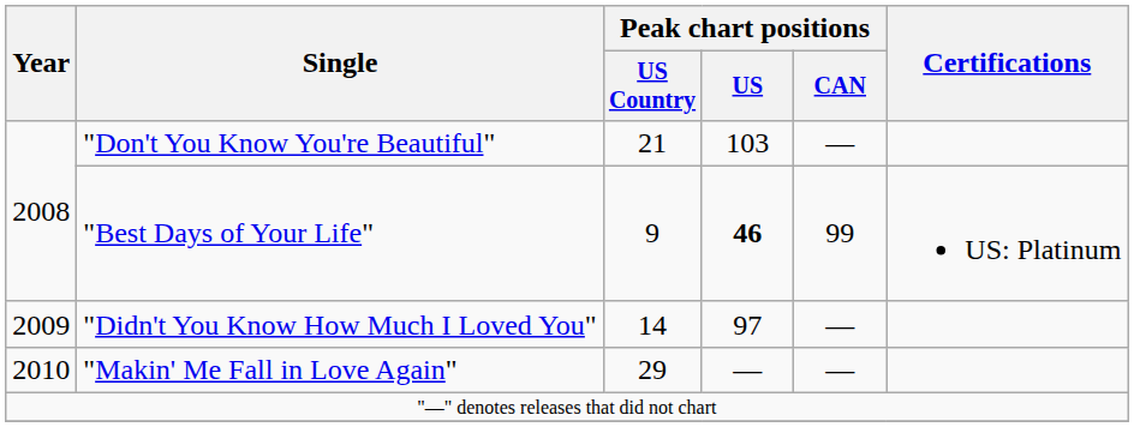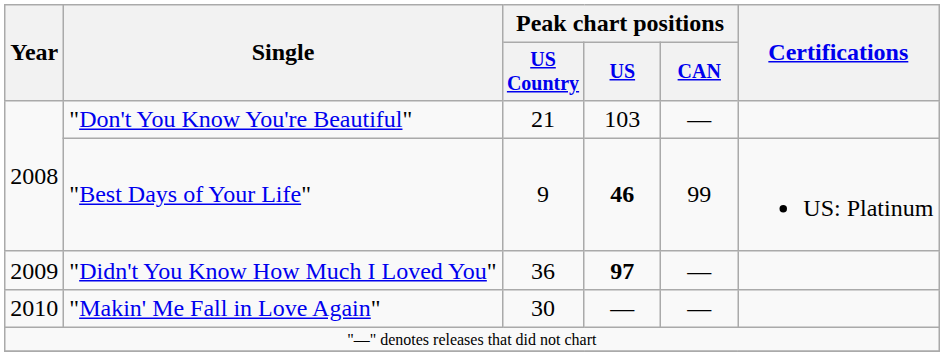 <table class="wikitable" style="text-align:center;">
 <tr>
 <th rowspan="2">Year</th>
 <th rowspan="2">Single</th>
 <th colspan="3">Peak chart positions</th>
 <th rowspan="2"><a href='#'>Certifications</a><br></th>
 </tr>
 <tr style="font-size:smaller;">
 <th width="45"><a href='#'>US Country</a><br></th>
 <th width="45"><a href='#'>US</a><br></th>
 <th width="45"><a href='#'>CAN</a><br></th>
 </tr>
 <tr>
 <td rowspan="2">2008</td>
 <td align="left">"<a href='#'>Don't You Know You're Beautiful</a>"</td>
 <td>21</td>
 <td>103</td>
 <td>—</td>
 <td></td>
 </tr>
 <tr>
 <td align="left">"<a href='#'>Best Days of Your Life</a>"</td>
 <td>9</td>
 <td><strong>46</strong></td>
 <td>99</td>
 <td align="left"><br><ul><li>US: Platinum</li></ul></td>
 </tr>
 <tr>
 <td>2009</td>
 <td align="left">"<a href='#'>Didn't You Know How Much I Loved You</a>"</td>
-<td>14</td>
-<td>97</td>
+<td>36</td>
+<td><strong>97</strong></td>
 <td>—</td>
 <td></td>
 </tr>
 <tr>
 <td>2010</td>
 <td align="left">"<a href='#'>Makin' Me Fall in Love Again</a>"</td>
-<td>29</td>
+<td>30</td>
 <td>—</td>
 <td>—</td>
 <td></td>
 </tr>
 <tr>
 <td colspan="6" style="font-size:8pt">"—" denotes releases that did not chart</td>
 </tr>
 <tr>
 </tr>
 </table>
